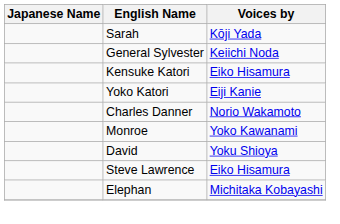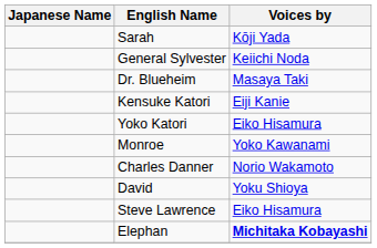 <table class="wikitable">
 <tr>
 <th>Japanese Name</th>
 <th>English Name</th>
 <th>Voices by</th>
 </tr>
 <tr>
 <td></td>
 <td>Sarah</td>
 <td><a href='#'>Kōji Yada</a></td>
 </tr>
 <tr>
 <td></td>
 <td>General Sylvester</td>
 <td><a href='#'>Keiichi Noda</a></td>
 </tr>
 <tr>
 <td></td>
+<td>Dr. Blueheim</td>
+<td><a href='#'>Masaya Taki</a></td>
+</tr>
+<tr>
+<td></td>
 <td>Kensuke Katori</td>
+<td><a href='#'>Eiji Kanie</a></td>
+</tr>
+<tr>
+<td></td>
+<td>Yoko Katori</td>
 <td><a href='#'>Eiko Hisamura</a></td>
 </tr>
 <tr>
 <td></td>
-<td>Yoko Katori</td>
-<td><a href='#'>Eiji Kanie</a></td>
+<td>Monroe</td>
+<td><a href='#'>Yoko Kawanami</a></td>
 </tr>
 <tr>
 <td></td>
 <td>Charles Danner</td>
 <td><a href='#'>Norio Wakamoto</a></td>
-</tr>
-<tr>
-<td></td>
-<td>Monroe</td>
-<td><a href='#'>Yoko Kawanami</a></td>
 </tr>
 <tr>
 <td></td>
 <td>David</td>
 <td><a href='#'>Yoku Shioya</a></td>
 </tr>
 <tr>
 <td></td>
 <td>Steve Lawrence</td>
 <td><a href='#'>Eiko Hisamura</a></td>
 </tr>
 <tr>
 <td></td>
 <td>Elephan</td>
-<td><a href='#'>Michitaka Kobayashi</a></td>
+<td><strong><a href='#'>Michitaka Kobayashi</a></strong></td>
 </tr>
 <tr>
 </tr>
 </table>
